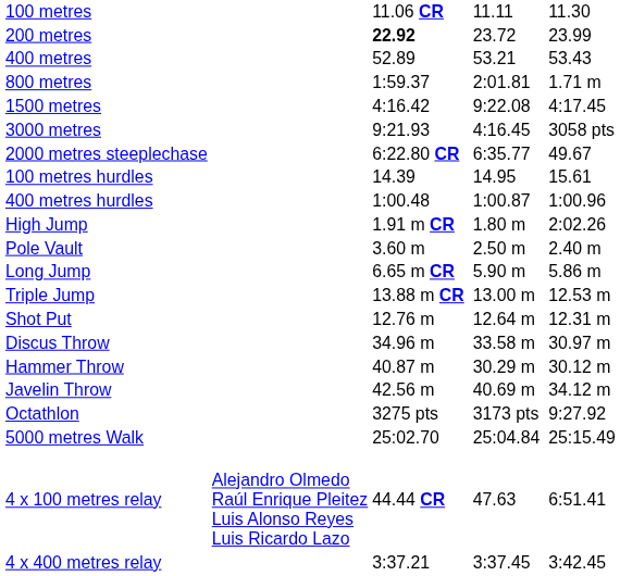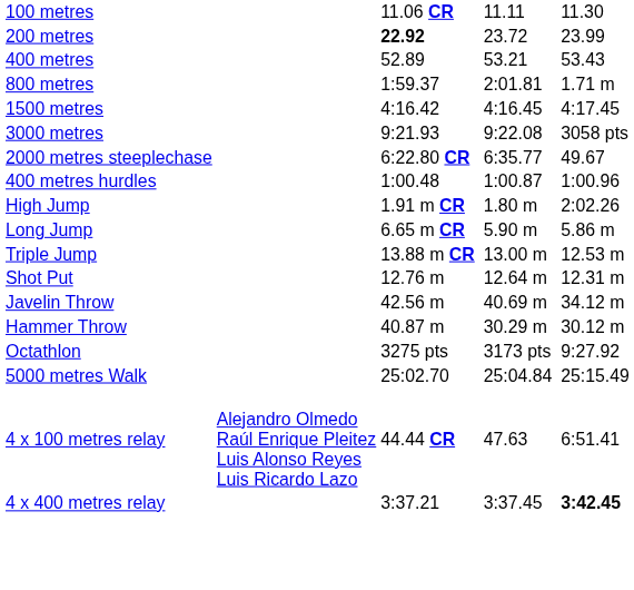 <table>
 <tr>
 <td><a href='#'>100 metres</a></td>
 <td></td>
 <td>11.06 <strong><a href='#'>CR</a></strong></td>
 <td></td>
 <td>11.11</td>
 <td></td>
 <td>11.30</td>
 </tr>
 <tr>
 <td><a href='#'>200 metres</a></td>
 <td></td>
 <td><strong>22.92</strong></td>
 <td></td>
 <td>23.72</td>
 <td></td>
 <td>23.99</td>
 </tr>
 <tr>
 <td><a href='#'>400 metres</a></td>
 <td></td>
 <td>52.89</td>
 <td></td>
 <td>53.21</td>
 <td></td>
 <td>53.43</td>
 </tr>
 <tr>
 <td><a href='#'>800 metres</a></td>
 <td></td>
 <td>1:59.37</td>
 <td></td>
 <td>2:01.81</td>
 <td></td>
 <td>1.71 m</td>
 </tr>
 <tr>
 <td><a href='#'>1500 metres</a></td>
 <td></td>
 <td>4:16.42</td>
 <td></td>
-<td>9:22.08</td>
+<td>4:16.45</td>
 <td></td>
 <td>4:17.45</td>
 </tr>
 <tr>
 <td><a href='#'>3000 metres</a></td>
 <td></td>
 <td>9:21.93</td>
 <td></td>
-<td>4:16.45</td>
+<td>9:22.08</td>
 <td></td>
 <td>3058 pts</td>
 </tr>
 <tr>
 <td><a href='#'>2000 metres steeplechase</a></td>
 <td></td>
 <td>6:22.80 <strong><a href='#'>CR</a></strong></td>
 <td></td>
 <td>6:35.77</td>
 <td></td>
 <td>49.67</td>
-</tr>
-<tr>
-<td><a href='#'>100 metres hurdles</a></td>
-<td></td>
-<td>14.39</td>
-<td></td>
-<td>14.95</td>
-<td></td>
-<td>15.61</td>
 </tr>
 <tr>
 <td><a href='#'>400 metres hurdles</a></td>
 <td></td>
 <td>1:00.48</td>
 <td></td>
 <td>1:00.87</td>
 <td></td>
 <td>1:00.96</td>
 </tr>
 <tr>
 <td><a href='#'>High Jump</a></td>
 <td></td>
 <td>1.91 m <strong><a href='#'>CR</a></strong></td>
 <td></td>
 <td>1.80 m</td>
 <td> <br> </td>
 <td>2:02.26</td>
-</tr>
-<tr>
-<td><a href='#'>Pole Vault</a></td>
-<td></td>
-<td>3.60 m</td>
-<td></td>
-<td>2.50 m</td>
-<td></td>
-<td>2.40 m</td>
 </tr>
 <tr>
 <td><a href='#'>Long Jump</a></td>
 <td></td>
 <td>6.65 m <strong><a href='#'>CR</a></strong></td>
 <td></td>
 <td>5.90 m</td>
 <td></td>
 <td>5.86 m</td>
 </tr>
 <tr>
 <td><a href='#'>Triple Jump</a></td>
 <td></td>
 <td>13.88 m <strong><a href='#'>CR</a></strong></td>
 <td></td>
 <td>13.00 m</td>
 <td></td>
 <td>12.53 m</td>
 </tr>
 <tr>
 <td><a href='#'>Shot Put</a></td>
 <td></td>
 <td>12.76 m</td>
 <td></td>
 <td>12.64 m</td>
 <td></td>
 <td>12.31 m</td>
 </tr>
 <tr>
-<td><a href='#'>Discus Throw</a></td>
+<td><a href='#'>Javelin Throw</a></td>
 <td></td>
-<td>34.96 m</td>
+<td>42.56 m</td>
 <td></td>
-<td>33.58 m</td>
+<td>40.69 m</td>
 <td></td>
-<td>30.97 m</td>
+<td>34.12 m</td>
 </tr>
 <tr>
 <td><a href='#'>Hammer Throw</a></td>
 <td></td>
 <td>40.87 m</td>
 <td></td>
 <td>30.29 m</td>
 <td></td>
 <td>30.12 m</td>
-</tr>
-<tr>
-<td><a href='#'>Javelin Throw</a></td>
-<td></td>
-<td>42.56 m</td>
-<td></td>
-<td>40.69 m</td>
-<td></td>
-<td>34.12 m</td>
 </tr>
 <tr>
 <td><a href='#'>Octathlon</a></td>
 <td></td>
 <td>3275 pts</td>
 <td></td>
 <td>3173 pts</td>
 <td></td>
 <td>9:27.92</td>
 </tr>
 <tr>
 <td><a href='#'>5000 metres Walk</a></td>
 <td></td>
 <td>25:02.70</td>
 <td></td>
 <td>25:04.84</td>
 <td></td>
 <td>25:15.49</td>
 </tr>
 <tr>
 <td><a href='#'>4 x 100 metres relay</a></td>
 <td> <br> <a href='#'>Alejandro Olmedo</a> <br> <a href='#'>Raúl Enrique Pleitez</a> <br> <a href='#'>Luis Alonso Reyes</a> <br> <a href='#'>Luis Ricardo Lazo</a></td>
 <td>44.44 <strong><a href='#'>CR</a></strong></td>
 <td></td>
 <td>47.63</td>
 <td></td>
 <td>6:51.41</td>
 </tr>
 <tr>
 <td><a href='#'>4 x 400 metres relay</a></td>
 <td></td>
 <td>3:37.21</td>
 <td></td>
 <td>3:37.45</td>
 <td></td>
-<td>3:42.45</td>
+<td><strong>3:42.45</strong></td>
 </tr>
 </table>
